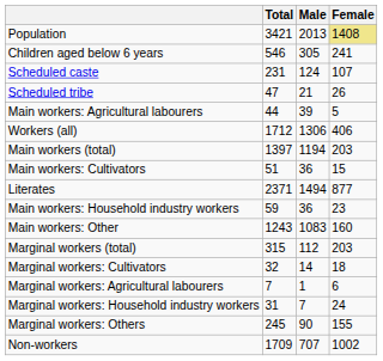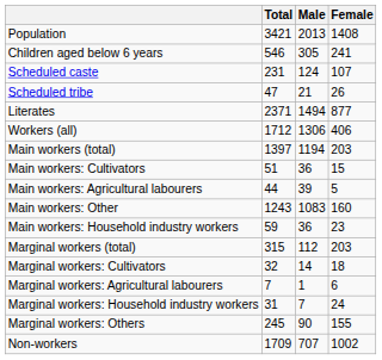 <table class="wikitable sortable">
 <tr>
 <th></th>
 <th>Total</th>
 <th>Male</th>
 <th>Female</th>
 </tr>
 <tr>
 <td>Population</td>
 <td>3421</td>
 <td>2013</td>
-<td style="background: khaki;">1408</td>
+<td>1408</td>
 </tr>
 <tr>
 <td>Children aged below 6 years</td>
 <td>546</td>
 <td>305</td>
 <td>241</td>
 </tr>
 <tr>
 <td><a href='#'>Scheduled caste</a></td>
 <td>231</td>
 <td>124</td>
 <td>107</td>
 </tr>
 <tr>
 <td><a href='#'>Scheduled tribe</a></td>
 <td>47</td>
 <td>21</td>
 <td>26</td>
 </tr>
 <tr>
-<td>Main workers: Agricultural labourers</td>
-<td>44</td>
-<td>39</td>
-<td>5</td>
+<td>Literates</td>
+<td>2371</td>
+<td>1494</td>
+<td>877</td>
 </tr>
 <tr>
 <td>Workers (all)</td>
 <td>1712</td>
 <td>1306</td>
 <td>406</td>
 </tr>
 <tr>
 <td>Main workers (total)</td>
 <td>1397</td>
 <td>1194</td>
 <td>203</td>
 </tr>
 <tr>
 <td>Main workers: Cultivators</td>
 <td>51</td>
 <td>36</td>
 <td>15</td>
 </tr>
 <tr>
-<td>Literates</td>
-<td>2371</td>
-<td>1494</td>
-<td>877</td>
+<td>Main workers: Agricultural labourers</td>
+<td>44</td>
+<td>39</td>
+<td>5</td>
+</tr>
+<tr>
+<td>Main workers: Other</td>
+<td>1243</td>
+<td>1083</td>
+<td>160</td>
 </tr>
 <tr>
 <td>Main workers: Household industry workers</td>
 <td>59</td>
 <td>36</td>
 <td>23</td>
-</tr>
-<tr>
-<td>Main workers: Other</td>
-<td>1243</td>
-<td>1083</td>
-<td>160</td>
 </tr>
 <tr>
 <td>Marginal workers (total)</td>
 <td>315</td>
 <td>112</td>
 <td>203</td>
 </tr>
 <tr>
 <td>Marginal workers: Cultivators</td>
 <td>32</td>
 <td>14</td>
 <td>18</td>
 </tr>
 <tr>
 <td>Marginal workers: Agricultural labourers</td>
 <td>7</td>
 <td>1</td>
 <td>6</td>
 </tr>
 <tr>
 <td>Marginal workers: Household industry workers</td>
 <td>31</td>
 <td>7</td>
 <td>24</td>
 </tr>
 <tr>
 <td>Marginal workers: Others</td>
 <td>245</td>
 <td>90</td>
 <td>155</td>
 </tr>
 <tr>
 <td>Non-workers</td>
 <td>1709</td>
 <td>707</td>
 <td>1002</td>
 </tr>
 </table>
